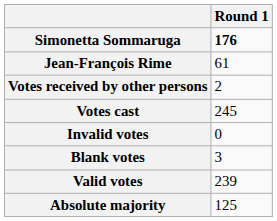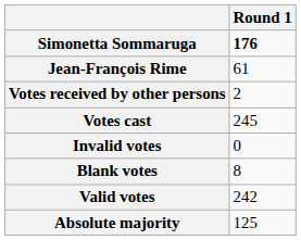 <table class="wikitable">
 <tr>
 <th></th>
 <th>Round 1</th>
 </tr>
 <tr>
 <th>Simonetta Sommaruga</th>
 <td><strong>176</strong></td>
 </tr>
 <tr>
 <th>Jean-François Rime</th>
 <td>61</td>
 </tr>
 <tr>
 <th>Votes received by other persons</th>
 <td>2</td>
 </tr>
 <tr>
 <th>Votes cast</th>
 <td>245</td>
 </tr>
 <tr>
 <th>Invalid votes</th>
 <td>0</td>
 </tr>
 <tr>
 <th>Blank votes</th>
-<td>3</td>
+<td>8</td>
 </tr>
 <tr>
 <th>Valid votes</th>
-<td>239</td>
+<td>242</td>
 </tr>
 <tr>
 <th>Absolute majority</th>
 <td>125</td>
 </tr>
 </table>
